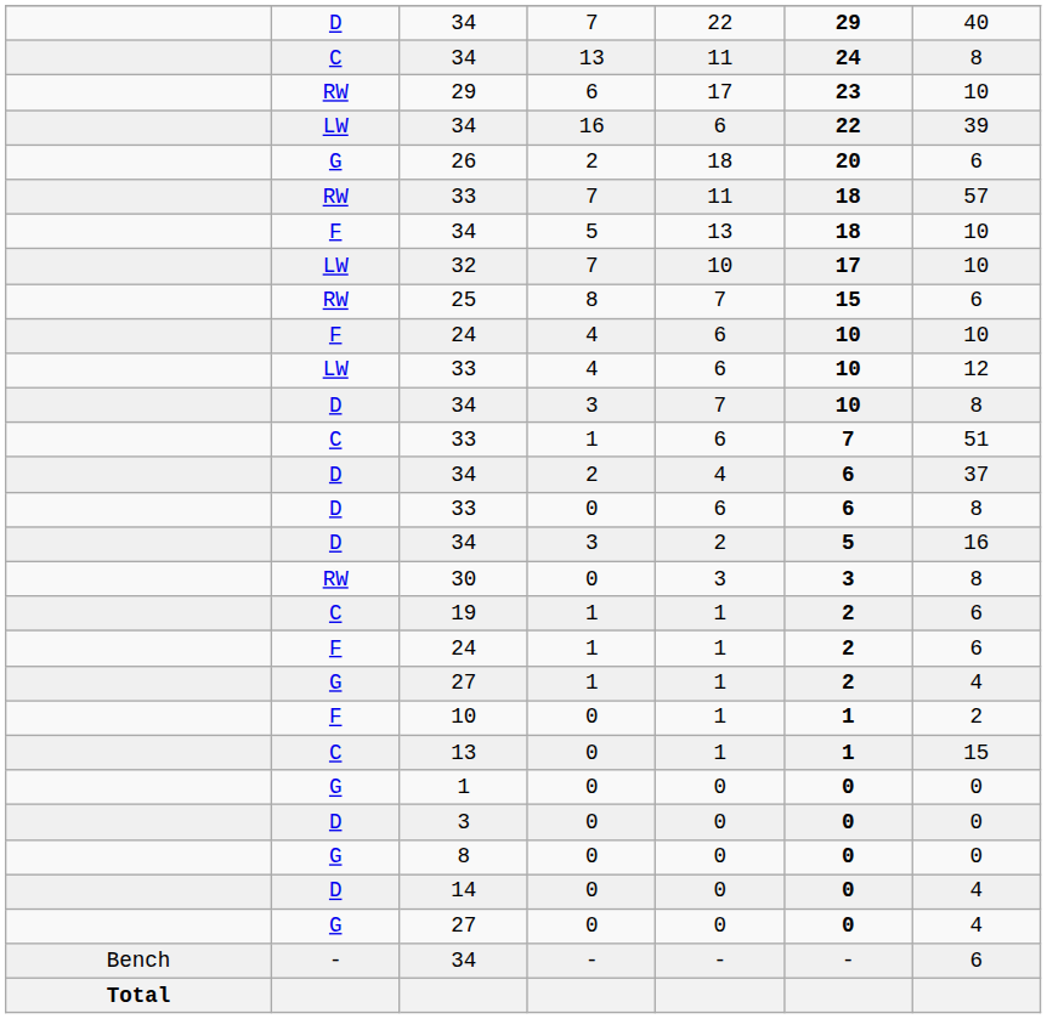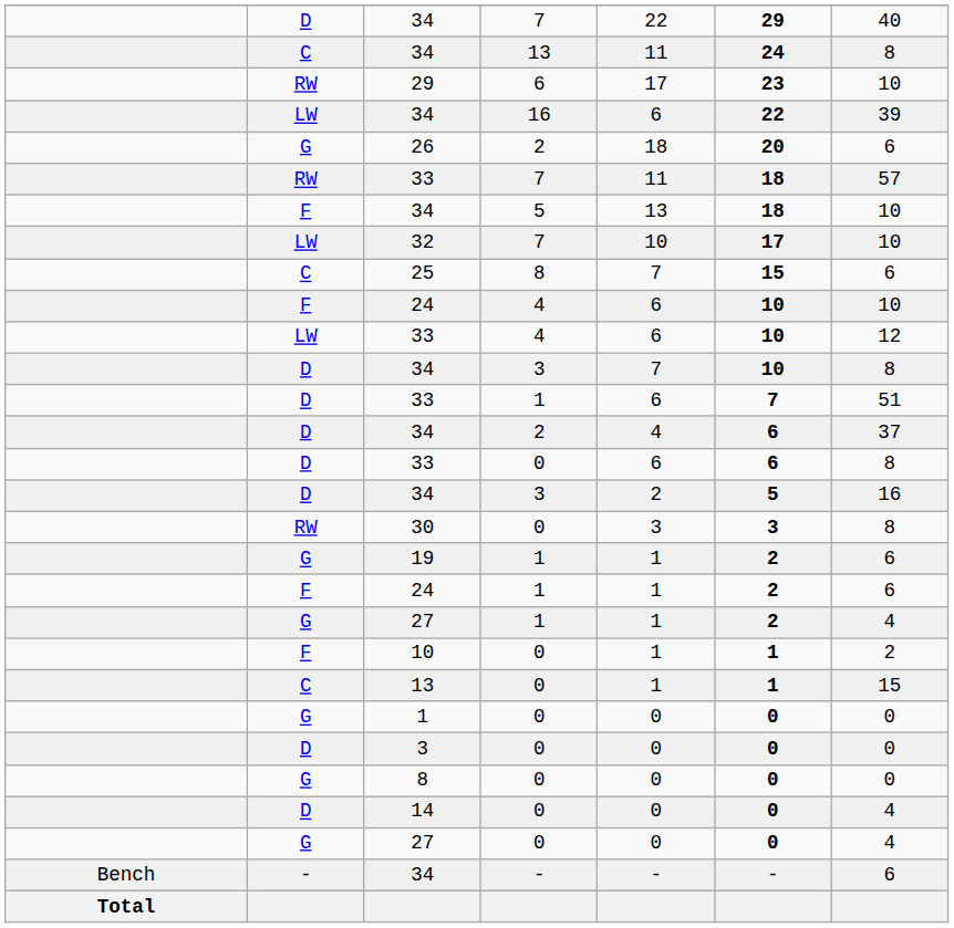 <table class="wikitable sortable" width ="50%">
 <tr align="center">
 </tr>
 <tr align="center" bgcolor="">
 <td></td>
 <td><a href='#'>D</a></td>
 <td>34</td>
 <td>7</td>
 <td>22</td>
 <td><strong>29</strong></td>
 <td>40</td>
 </tr>
 <tr align="center" bgcolor="f0f0f0">
 <td></td>
 <td><a href='#'>C</a></td>
 <td>34</td>
 <td>13</td>
 <td>11</td>
 <td><strong>24</strong></td>
 <td>8</td>
 </tr>
 <tr align="center" bgcolor="">
 <td></td>
 <td><a href='#'>RW</a></td>
 <td>29</td>
 <td>6</td>
 <td>17</td>
 <td><strong>23</strong></td>
 <td>10</td>
 </tr>
 <tr align="center" bgcolor="f0f0f0">
 <td></td>
 <td><a href='#'>LW</a></td>
 <td>34</td>
 <td>16</td>
 <td>6</td>
 <td><strong>22</strong></td>
 <td>39</td>
 </tr>
 <tr align="center" bgcolor="">
 <td></td>
 <td><a href='#'>G</a></td>
 <td>26</td>
 <td>2</td>
 <td>18</td>
 <td><strong>20</strong></td>
 <td>6</td>
 </tr>
 <tr align="center" bgcolor="f0f0f0">
 <td></td>
 <td><a href='#'>RW</a></td>
 <td>33</td>
 <td>7</td>
 <td>11</td>
 <td><strong>18</strong></td>
 <td>57</td>
 </tr>
 <tr align="center" bgcolor="">
 <td></td>
 <td><a href='#'>F</a></td>
 <td>34</td>
 <td>5</td>
 <td>13</td>
 <td><strong>18</strong></td>
 <td>10</td>
 </tr>
 <tr align="center" bgcolor="f0f0f0">
 <td></td>
 <td><a href='#'>LW</a></td>
 <td>32</td>
 <td>7</td>
 <td>10</td>
 <td><strong>17</strong></td>
 <td>10</td>
 </tr>
 <tr align="center" bgcolor="">
 <td></td>
-<td><a href='#'>RW</a></td>
+<td><a href='#'>C</a></td>
 <td>25</td>
 <td>8</td>
 <td>7</td>
 <td><strong>15</strong></td>
 <td>6</td>
 </tr>
 <tr align="center" bgcolor="f0f0f0">
 <td></td>
 <td><a href='#'>F</a></td>
 <td>24</td>
 <td>4</td>
 <td>6</td>
 <td><strong>10</strong></td>
 <td>10</td>
 </tr>
 <tr align="center" bgcolor="">
 <td></td>
 <td><a href='#'>LW</a></td>
 <td>33</td>
 <td>4</td>
 <td>6</td>
 <td><strong>10</strong></td>
 <td>12</td>
 </tr>
 <tr align="center" bgcolor="f0f0f0">
 <td></td>
 <td><a href='#'>D</a></td>
 <td>34</td>
 <td>3</td>
 <td>7</td>
 <td><strong>10</strong></td>
 <td>8</td>
 </tr>
 <tr align="center" bgcolor="">
 <td></td>
-<td><a href='#'>C</a></td>
+<td><a href='#'>D</a></td>
 <td>33</td>
 <td>1</td>
 <td>6</td>
 <td><strong>7</strong></td>
 <td>51</td>
 </tr>
 <tr align="center" bgcolor="f0f0f0">
 <td></td>
 <td><a href='#'>D</a></td>
 <td>34</td>
 <td>2</td>
 <td>4</td>
 <td><strong>6</strong></td>
 <td>37</td>
 </tr>
 <tr align="center" bgcolor="">
 <td></td>
 <td><a href='#'>D</a></td>
 <td>33</td>
 <td>0</td>
 <td>6</td>
 <td><strong>6</strong></td>
 <td>8</td>
 </tr>
 <tr align="center" bgcolor="f0f0f0">
 <td></td>
 <td><a href='#'>D</a></td>
 <td>34</td>
 <td>3</td>
 <td>2</td>
 <td><strong>5</strong></td>
 <td>16</td>
 </tr>
 <tr align="center" bgcolor="">
 <td></td>
 <td><a href='#'>RW</a></td>
 <td>30</td>
 <td>0</td>
 <td>3</td>
 <td><strong>3</strong></td>
 <td>8</td>
 </tr>
 <tr align="center" bgcolor="f0f0f0">
 <td></td>
-<td><a href='#'>C</a></td>
+<td><a href='#'>G</a></td>
 <td>19</td>
 <td>1</td>
 <td>1</td>
 <td><strong>2</strong></td>
 <td>6</td>
 </tr>
 <tr align="center" bgcolor="">
 <td></td>
 <td><a href='#'>F</a></td>
 <td>24</td>
 <td>1</td>
 <td>1</td>
 <td><strong>2</strong></td>
 <td>6</td>
 </tr>
 <tr align="center" bgcolor="f0f0f0">
 <td></td>
 <td><a href='#'>G</a></td>
 <td>27</td>
 <td>1</td>
 <td>1</td>
 <td><strong>2</strong></td>
 <td>4</td>
 </tr>
 <tr align="center" bgcolor="">
 <td></td>
 <td><a href='#'>F</a></td>
 <td>10</td>
 <td>0</td>
 <td>1</td>
 <td><strong>1</strong></td>
 <td>2</td>
 </tr>
 <tr align="center" bgcolor="f0f0f0">
 <td></td>
 <td><a href='#'>C</a></td>
 <td>13</td>
 <td>0</td>
 <td>1</td>
 <td><strong>1</strong></td>
 <td>15</td>
 </tr>
 <tr align="center" bgcolor="">
 <td></td>
 <td><a href='#'>G</a></td>
 <td>1</td>
 <td>0</td>
 <td>0</td>
 <td><strong>0</strong></td>
 <td>0</td>
 </tr>
 <tr align="center" bgcolor="f0f0f0">
 <td></td>
 <td><a href='#'>D</a></td>
 <td>3</td>
 <td>0</td>
 <td>0</td>
 <td><strong>0</strong></td>
 <td>0</td>
 </tr>
 <tr align="center" bgcolor="">
 <td></td>
 <td><a href='#'>G</a></td>
 <td>8</td>
 <td>0</td>
 <td>0</td>
 <td><strong>0</strong></td>
 <td>0</td>
 </tr>
 <tr align="center" bgcolor="f0f0f0">
 <td></td>
 <td><a href='#'>D</a></td>
 <td>14</td>
 <td>0</td>
 <td>0</td>
 <td><strong>0</strong></td>
 <td>4</td>
 </tr>
 <tr align="center" bgcolor="">
 <td></td>
 <td><a href='#'>G</a></td>
 <td>27</td>
 <td>0</td>
 <td>0</td>
 <td><strong>0</strong></td>
 <td>4</td>
 </tr>
 <tr align="center" bgcolor="f0f0f0">
 <td>Bench</td>
 <td>-</td>
 <td>34</td>
 <td>-</td>
 <td>-</td>
 <td>-</td>
 <td>6</td>
 </tr>
 <tr>
 <th>Total</th>
 <th></th>
 <th></th>
 <th></th>
 <th></th>
 <th></th>
 <th></th>
 </tr>
 </table>
